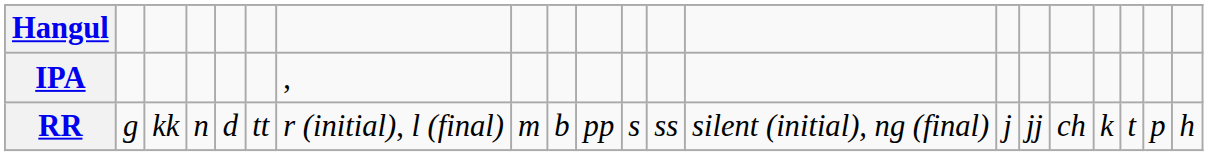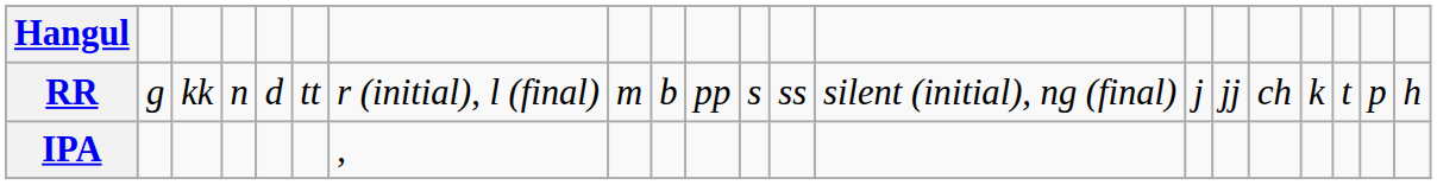 <table class="wikitable">
 <tr>
 <th><a href='#'>Hangul</a> </th>
 <td></td>
 <td></td>
 <td></td>
 <td></td>
 <td></td>
 <td></td>
-<td></td>
-<td></td>
-<td></td>
-<td></td>
-<td></td>
-<td></td>
-<td></td>
-<td></td>
-<td></td>
-<td></td>
-<td></td>
-<td></td>
-<td></td>
-</tr>
-<tr>
-<th><a href='#'>IPA</a></th>
-<td></td>
-<td></td>
-<td></td>
-<td></td>
-<td></td>
-<td>, </td>
 <td></td>
 <td></td>
 <td></td>
 <td></td>
 <td></td>
 <td></td>
 <td></td>
 <td></td>
 <td></td>
 <td></td>
 <td></td>
 <td></td>
 <td></td>
 </tr>
 <tr>
 <th><a href='#'>RR</a></th>
 <td><em>g</em></td>
 <td><em>kk</em></td>
 <td><em>n</em></td>
 <td><em>d</em></td>
 <td><em>tt</em></td>
 <td><em>r (initial)</em>, <em>l (final)</em></td>
 <td><em>m</em></td>
 <td><em>b</em></td>
 <td><em>pp</em></td>
 <td><em>s</em></td>
 <td><em>ss</em></td>
 <td><em>silent (initial), ng (final)</em></td>
 <td><em>j</em></td>
 <td><em>jj</em></td>
 <td><em>ch</em></td>
 <td><em>k</em></td>
 <td><em>t</em></td>
 <td><em>p</em></td>
 <td><em>h</em></td>
 </tr>
+<tr>
+<th><a href='#'>IPA</a></th>
+<td></td>
+<td></td>
+<td></td>
+<td></td>
+<td></td>
+<td>, </td>
+<td></td>
+<td></td>
+<td></td>
+<td></td>
+<td></td>
+<td></td>
+<td></td>
+<td></td>
+<td></td>
+<td></td>
+<td></td>
+<td></td>
+<td></td>
+</tr>
 </table>
